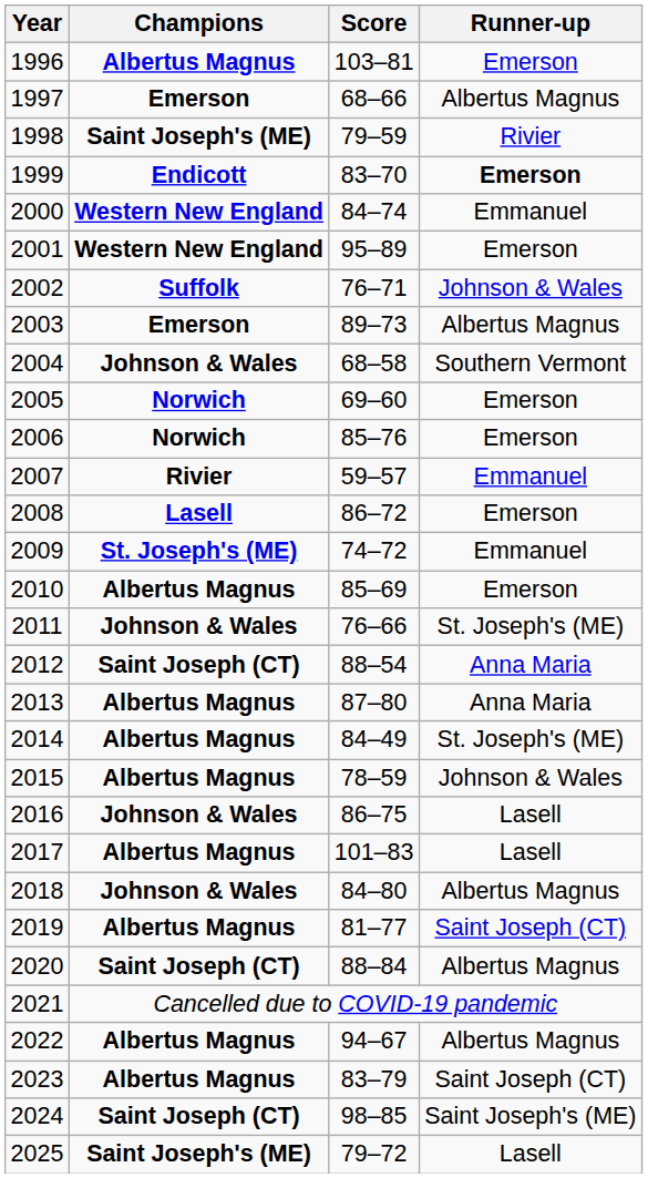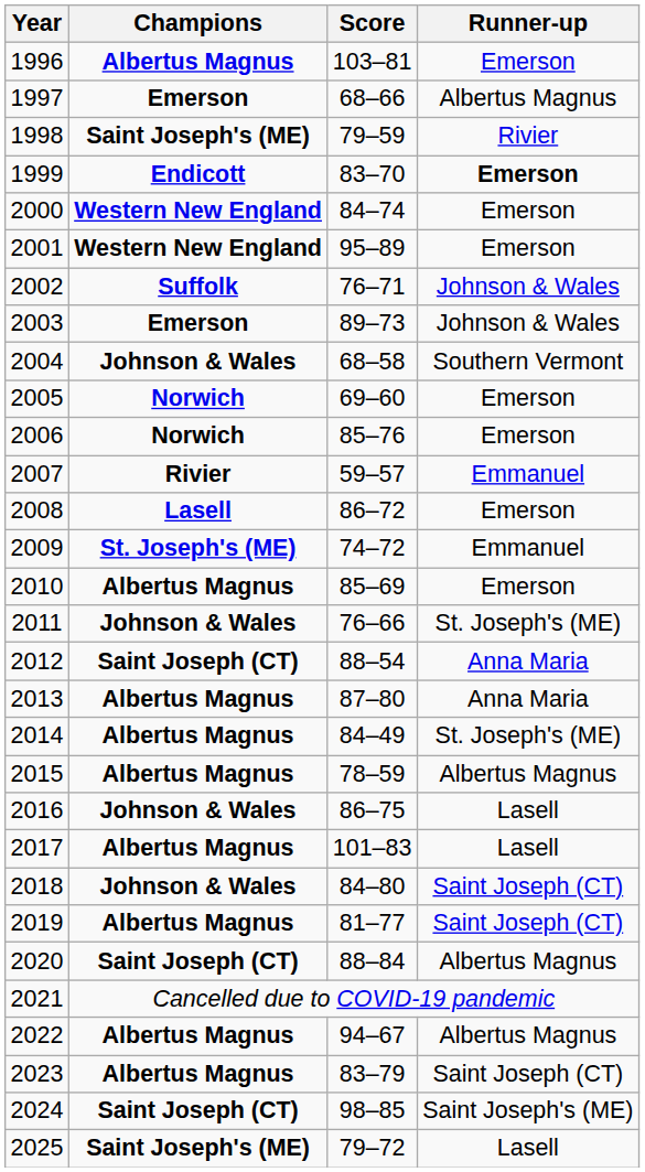 <table class="wikitable sortable">
 <tr>
 <th>Year</th>
 <th>Champions</th>
 <th>Score</th>
 <th>Runner-up</th>
 </tr>
 <tr align=center>
 <td>1996</td>
 <td><strong><a href='#'>Albertus Magnus</a></strong></td>
 <td>103–81</td>
 <td><a href='#'>Emerson</a></td>
 </tr>
 <tr align=center>
 <td>1997</td>
 <td><strong>Emerson</strong></td>
 <td>68–66</td>
 <td>Albertus Magnus</td>
 </tr>
 <tr align=center>
 <td>1998</td>
 <td><strong>Saint Joseph's (ME)</strong></td>
 <td>79–59</td>
 <td><a href='#'>Rivier</a></td>
 </tr>
 <tr align=center>
 <td>1999</td>
 <td><strong><a href='#'>Endicott</a></strong></td>
 <td>83–70</td>
 <td><strong>Emerson</strong></td>
 </tr>
 <tr align=center>
 <td>2000</td>
 <td><strong><a href='#'>Western New England</a></strong></td>
 <td>84–74</td>
-<td>Emmanuel</td>
+<td>Emerson</td>
 </tr>
 <tr align=center>
 <td>2001</td>
 <td><strong>Western New England</strong></td>
 <td>95–89</td>
 <td>Emerson</td>
 </tr>
 <tr align=center>
 <td>2002</td>
 <td><strong><a href='#'>Suffolk</a></strong></td>
 <td>76–71</td>
 <td><a href='#'>Johnson & Wales</a></td>
 </tr>
 <tr align=center>
 <td>2003</td>
 <td><strong>Emerson</strong></td>
 <td>89–73</td>
-<td>Albertus Magnus</td>
+<td>Johnson & Wales</td>
 </tr>
 <tr align=center>
 <td>2004</td>
 <td><strong>Johnson & Wales</strong></td>
 <td>68–58</td>
 <td>Southern Vermont</td>
 </tr>
 <tr align=center>
 <td>2005</td>
 <td><strong><a href='#'>Norwich</a></strong></td>
 <td>69–60</td>
 <td>Emerson</td>
 </tr>
 <tr align=center>
 <td>2006</td>
 <td><strong>Norwich</strong></td>
 <td>85–76</td>
 <td>Emerson</td>
 </tr>
 <tr align=center>
 <td>2007</td>
 <td><strong>Rivier</strong></td>
 <td>59–57</td>
 <td><a href='#'>Emmanuel</a></td>
 </tr>
 <tr align=center>
 <td>2008</td>
 <td><strong><a href='#'>Lasell</a></strong></td>
 <td>86–72</td>
 <td>Emerson</td>
 </tr>
 <tr align=center>
 <td>2009</td>
 <td><strong><a href='#'>St. Joseph's (ME)</a></strong></td>
 <td>74–72</td>
 <td>Emmanuel</td>
 </tr>
 <tr align=center>
 <td>2010</td>
 <td><strong>Albertus Magnus</strong></td>
 <td>85–69</td>
 <td>Emerson</td>
 </tr>
 <tr align=center>
 <td>2011</td>
 <td><strong>Johnson & Wales</strong></td>
 <td>76–66</td>
 <td>St. Joseph's (ME)</td>
 </tr>
 <tr align=center>
 <td>2012</td>
 <td><strong>Saint Joseph (CT)</strong></td>
 <td>88–54</td>
 <td><a href='#'>Anna Maria</a></td>
 </tr>
 <tr align=center>
 <td>2013</td>
 <td><strong>Albertus Magnus</strong></td>
 <td>87–80</td>
 <td>Anna Maria</td>
 </tr>
 <tr align=center>
 <td>2014</td>
 <td><strong>Albertus Magnus</strong></td>
 <td>84–49</td>
 <td>St. Joseph's (ME)</td>
 </tr>
 <tr align=center>
 <td>2015</td>
 <td><strong>Albertus Magnus</strong></td>
 <td>78–59</td>
-<td>Johnson & Wales</td>
+<td>Albertus Magnus</td>
 </tr>
 <tr align=center>
 <td>2016</td>
 <td><strong>Johnson & Wales</strong></td>
 <td>86–75</td>
 <td>Lasell</td>
 </tr>
 <tr align=center>
 <td>2017</td>
 <td><strong>Albertus Magnus</strong></td>
 <td>101–83</td>
 <td>Lasell</td>
 </tr>
 <tr align=center>
 <td>2018</td>
 <td><strong>Johnson & Wales</strong></td>
 <td>84–80</td>
-<td>Albertus Magnus</td>
+<td><a href='#'>Saint Joseph (CT)</a></td>
 </tr>
 <tr align=center>
 <td>2019</td>
 <td><strong>Albertus Magnus</strong></td>
 <td>81–77</td>
 <td><a href='#'>Saint Joseph (CT)</a></td>
 </tr>
 <tr align=center>
 <td>2020</td>
 <td><strong>Saint Joseph (CT)</strong></td>
 <td>88–84</td>
 <td>Albertus Magnus</td>
 </tr>
 <tr align=center>
 <td>2021</td>
 <td colspan=3><em>Cancelled due to <a href='#'>COVID-19 pandemic</a></em></td>
 </tr>
 <tr align=center>
 <td>2022</td>
 <td><strong>Albertus Magnus</strong></td>
 <td>94–67</td>
 <td>Albertus Magnus</td>
 </tr>
 <tr align=center>
 <td>2023</td>
 <td><strong>Albertus Magnus</strong></td>
 <td>83–79</td>
 <td>Saint Joseph (CT)</td>
 </tr>
 <tr align=center>
 <td>2024</td>
 <td><strong>Saint Joseph (CT)</strong></td>
 <td>98–85</td>
 <td>Saint Joseph's (ME)</td>
 </tr>
 <tr align=center>
 <td>2025</td>
 <td><strong>Saint Joseph's (ME)</strong></td>
 <td>79–72</td>
 <td>Lasell</td>
 </tr>
 </table>
